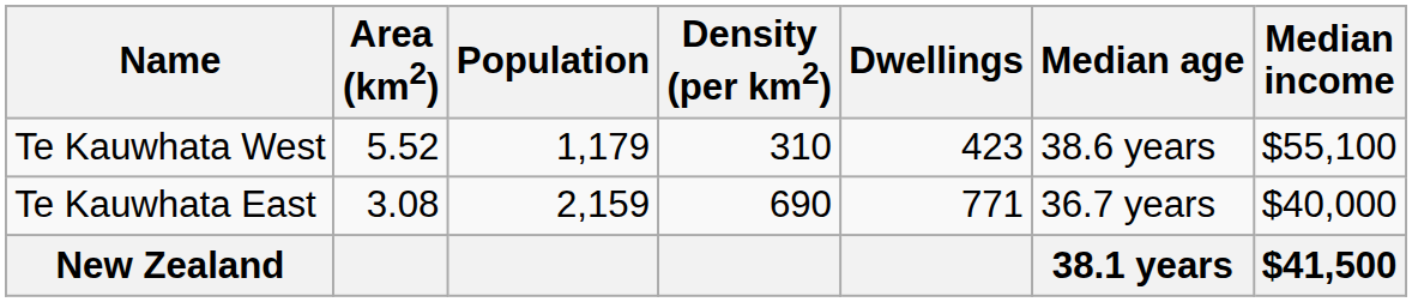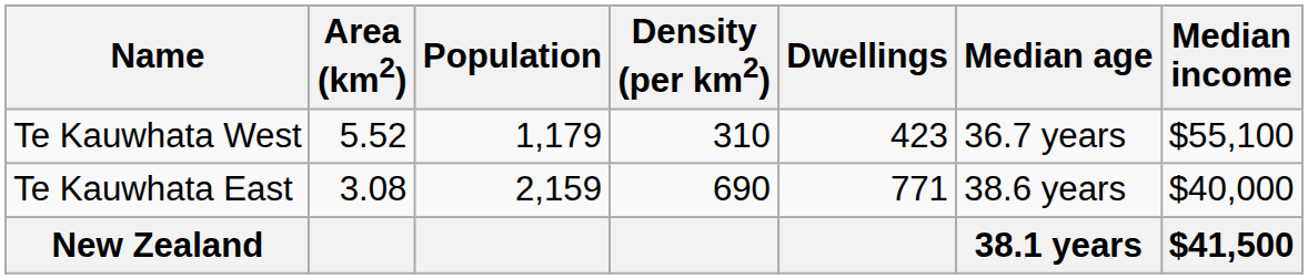 <table class="wikitable">
 <tr>
 <th>Name</th>
 <th>Area<br>(km<sup>2</sup>)</th>
 <th>Population</th>
 <th>Density<br>(per km<sup>2</sup>)</th>
 <th>Dwellings</th>
 <th>Median age</th>
 <th>Median<br>income</th>
 </tr>
 <tr>
 <td>Te Kauwhata West</td>
 <td style="text-align:right;">5.52</td>
 <td style="text-align:right;">1,179</td>
 <td style="text-align:right;">310</td>
 <td style="text-align:right;">423</td>
-<td>38.6 years</td>
+<td>36.7 years</td>
 <td>$55,100</td>
 </tr>
 <tr>
 <td>Te Kauwhata East</td>
 <td style="text-align:right;">3.08</td>
 <td style="text-align:right;">2,159</td>
 <td style="text-align:right;">690</td>
 <td style="text-align:right;">771</td>
-<td>36.7 years</td>
+<td>38.6 years</td>
 <td>$40,000</td>
 </tr>
 <tr>
 <th>New Zealand</th>
 <th></th>
 <th></th>
 <th></th>
 <th></th>
 <th>38.1 years</th>
 <th style="text-align:left;">$41,500</th>
 </tr>
 </table>
